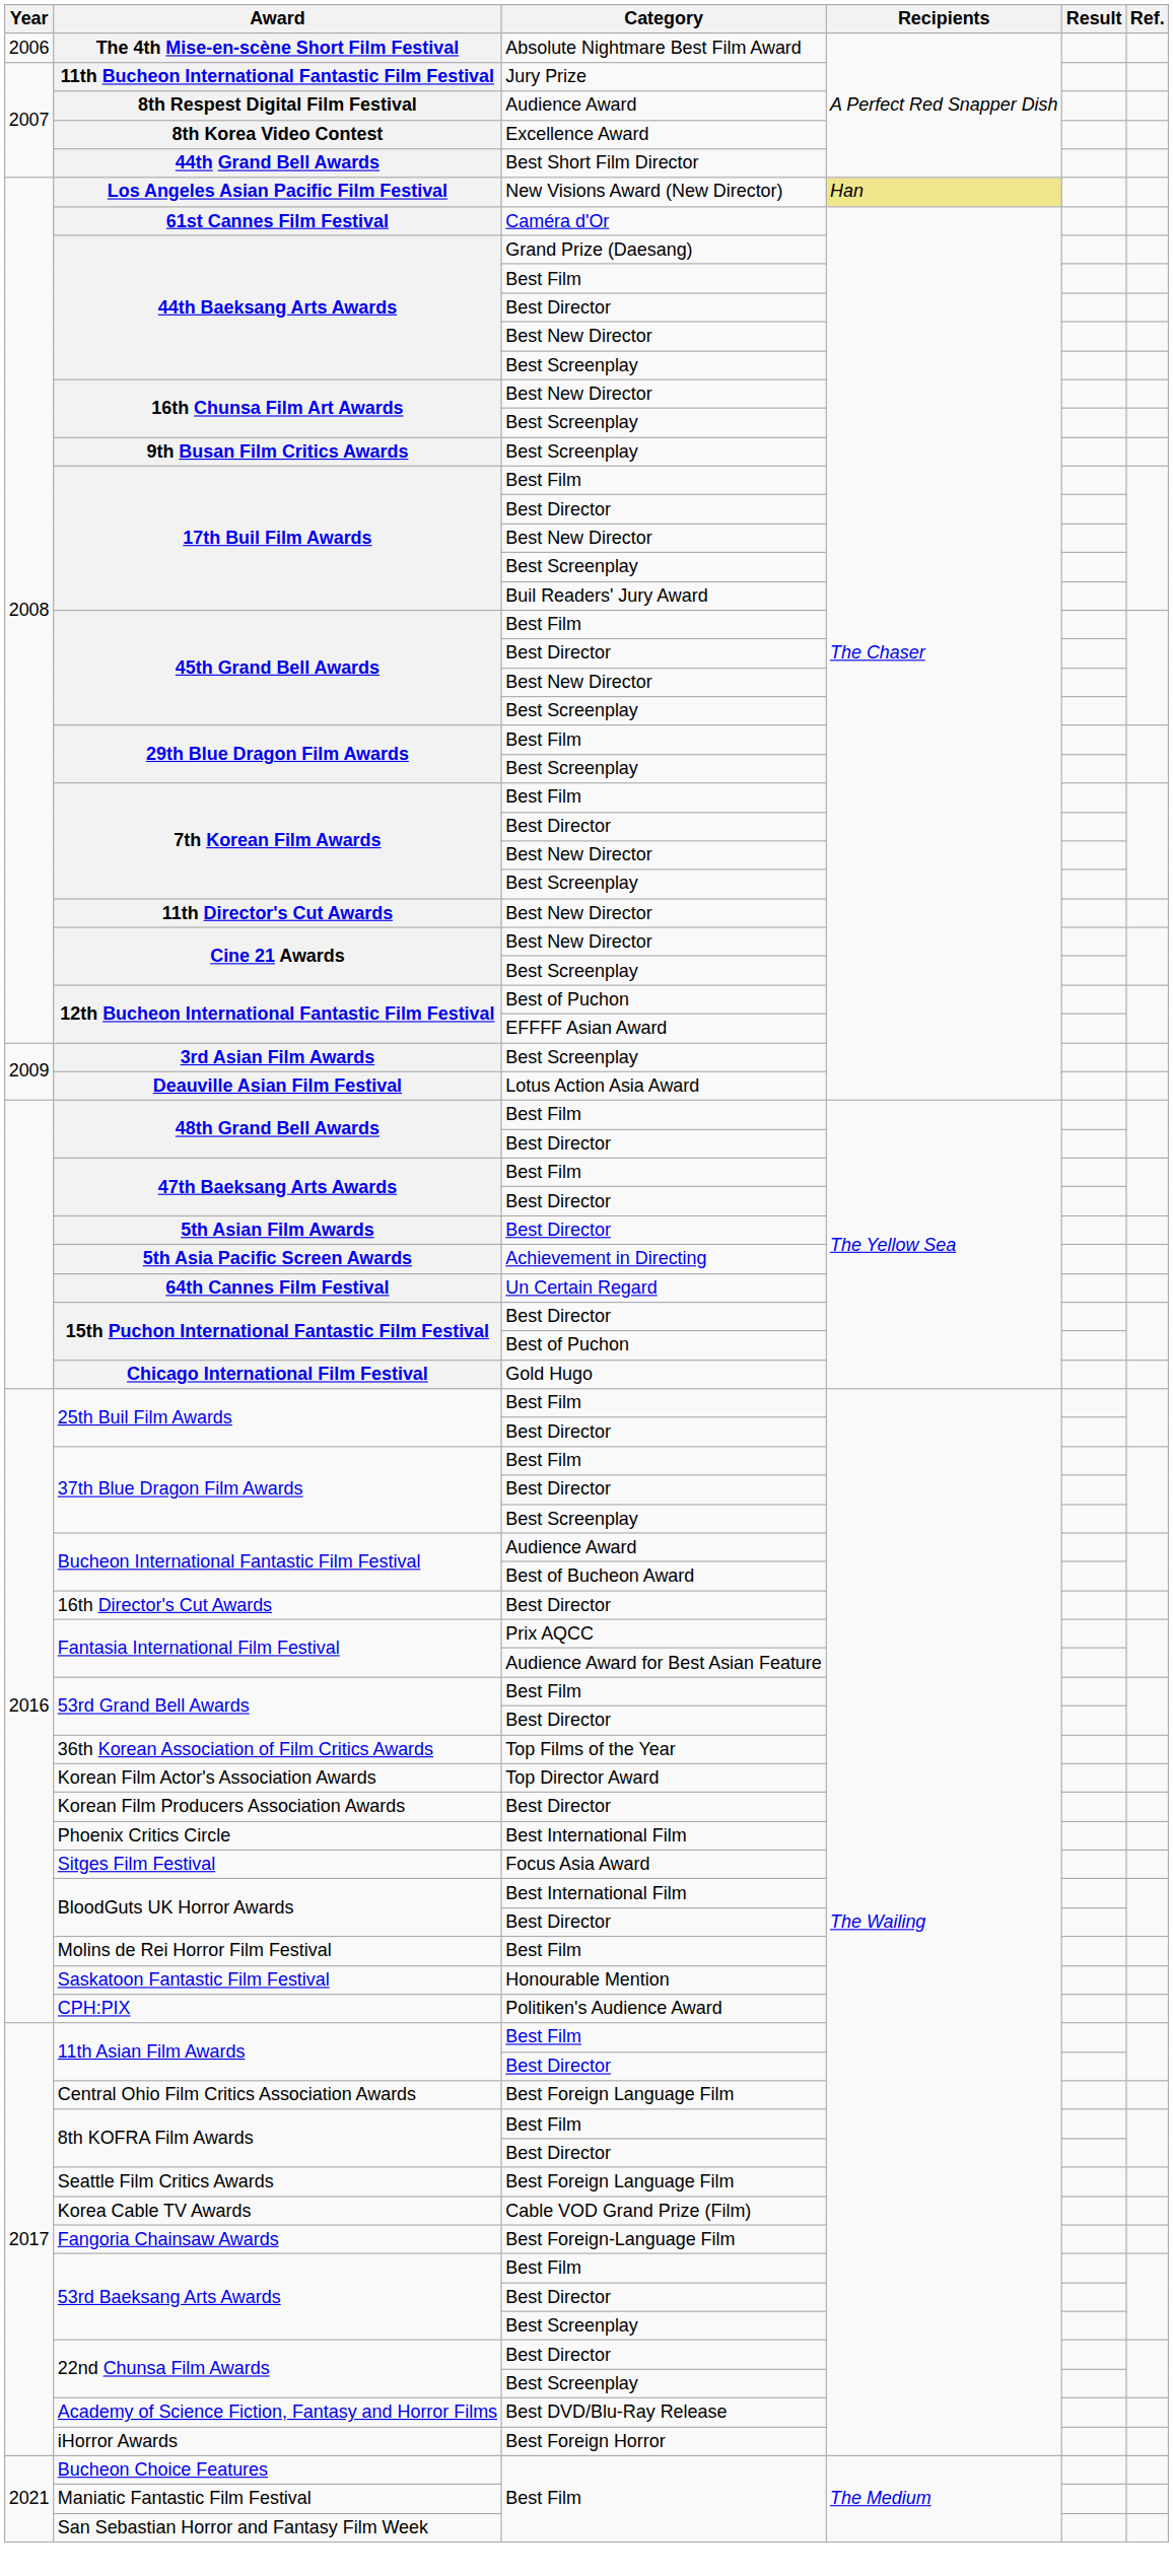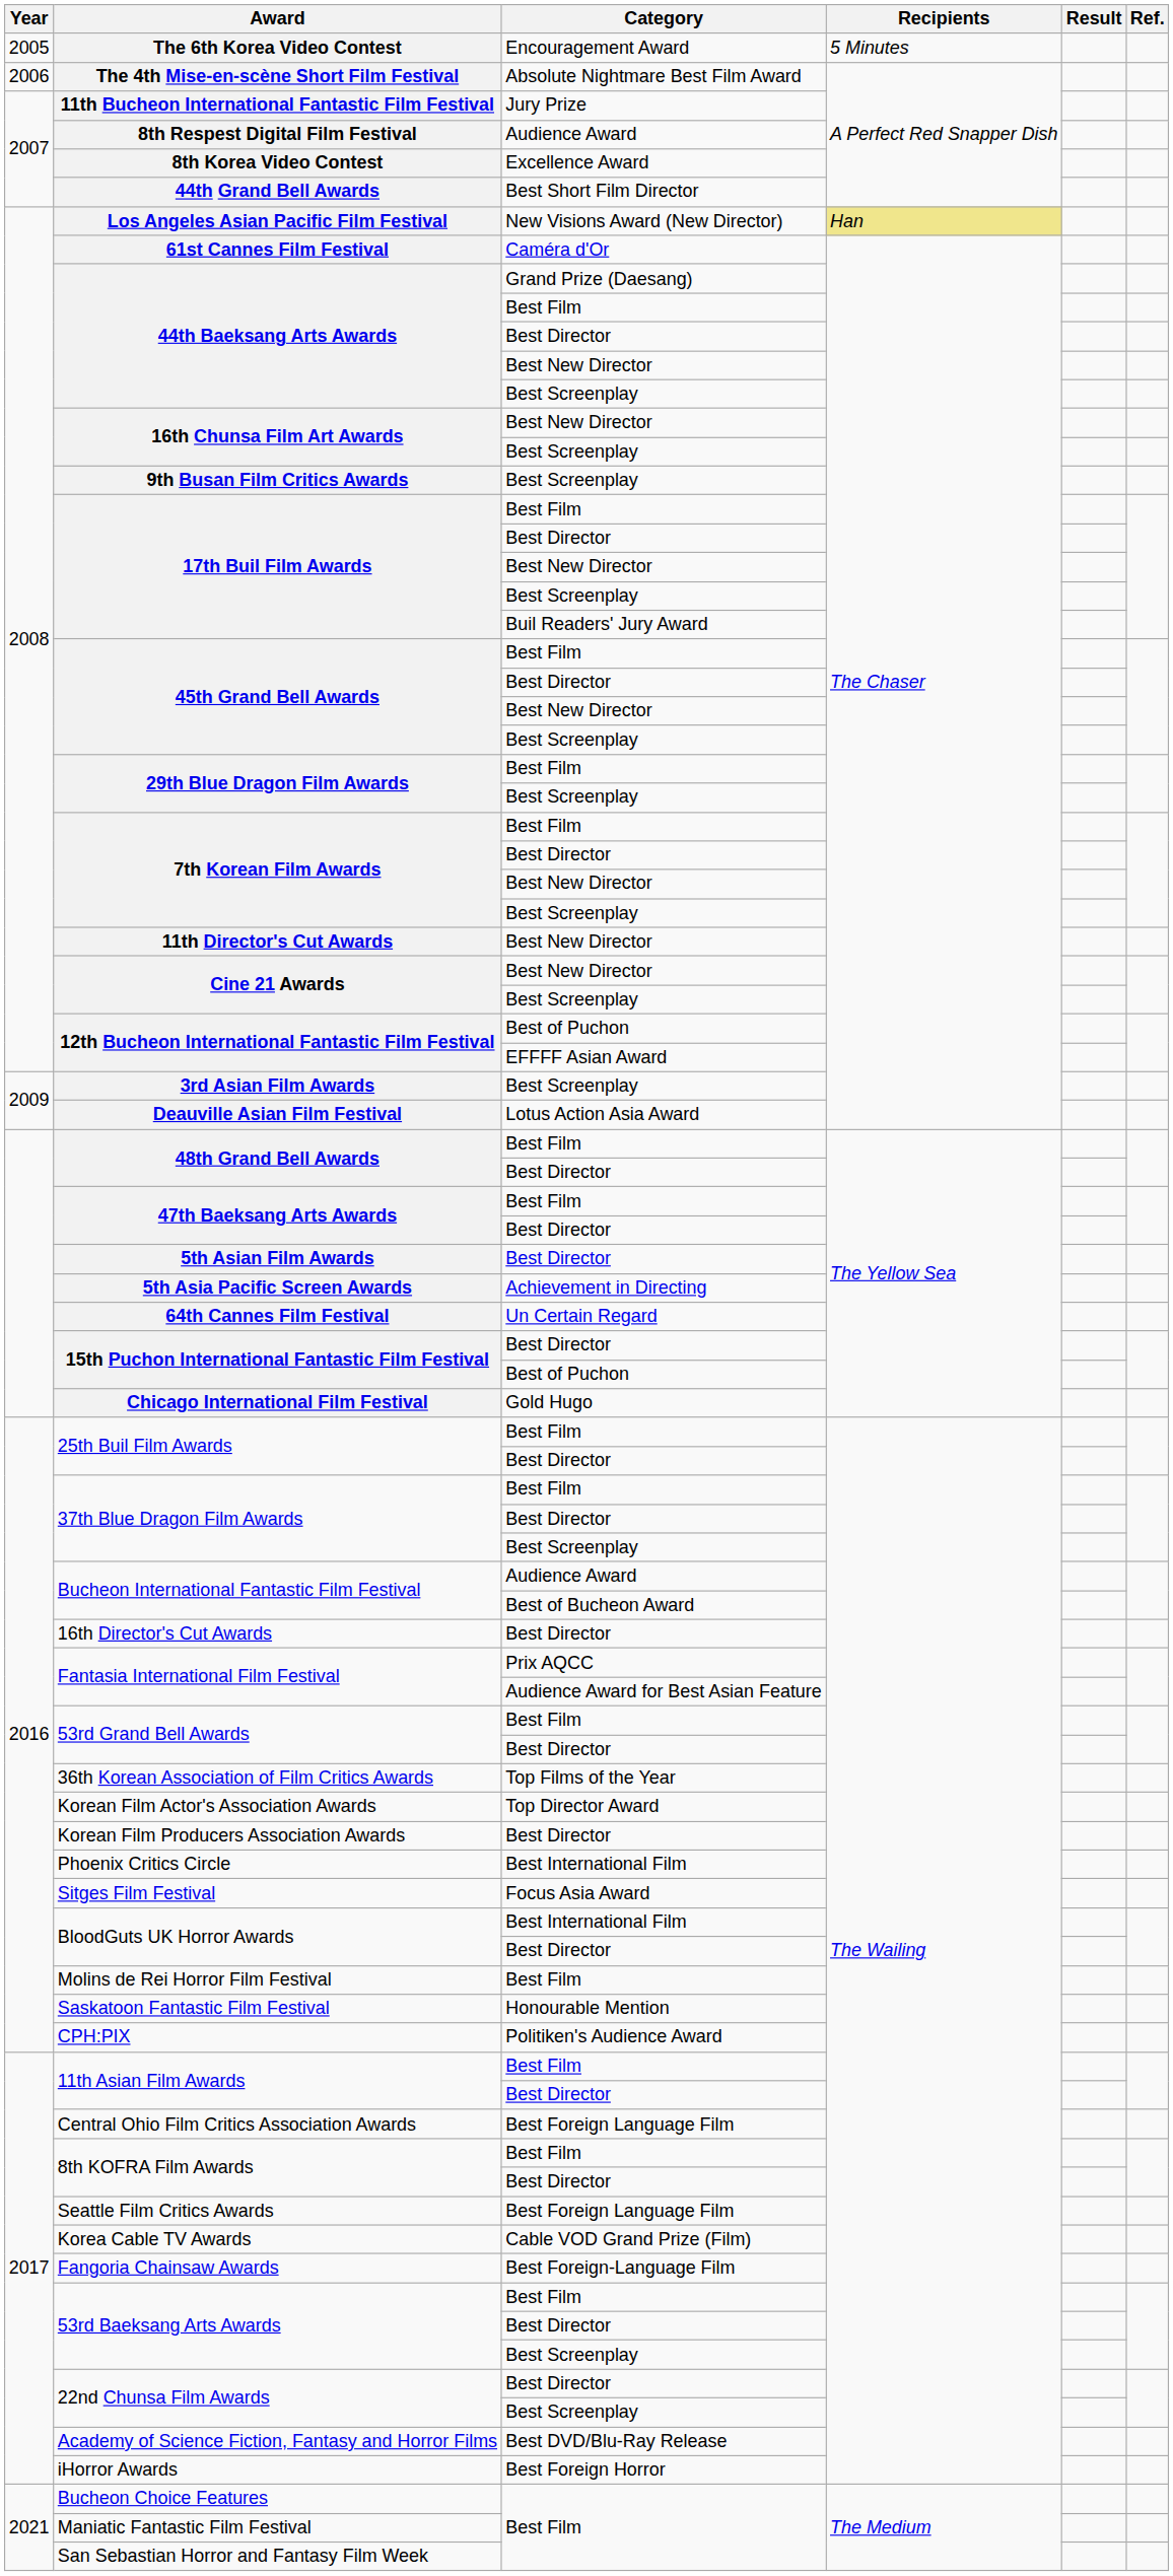 <table class="wikitable plainrowheaders sortable">
 <tr>
 <th>Year</th>
 <th>Award</th>
 <th>Category</th>
 <th>Recipients</th>
 <th>Result</th>
 <th>Ref.</th>
+</tr>
+<tr>
+<td>2005</td>
+<th scope="row">The 6th Korea Video Contest</th>
+<td>Encouragement Award</td>
+<td><em>5 Minutes</em></td>
+<td></td>
+<td></td>
 </tr>
 <tr>
 <td>2006</td>
 <th scope="row">The 4th <a href='#'>Mise-en-scène Short Film Festival</a></th>
 <td>Absolute Nightmare Best Film Award</td>
 <td rowspan="5"><em>A Perfect Red Snapper Dish</em></td>
 <td></td>
 <td></td>
 </tr>
 <tr>
 <td rowspan="4">2007</td>
 <th scope="row">11th <a href='#'>Bucheon International Fantastic Film Festival</a></th>
 <td>Jury Prize</td>
 <td></td>
 <td></td>
 </tr>
 <tr>
 <th scope="row">8th Respest Digital Film Festival</th>
 <td>Audience Award</td>
 <td></td>
 <td></td>
 </tr>
 <tr>
 <th scope="row">8th Korea Video Contest</th>
 <td>Excellence Award</td>
 <td></td>
 <td></td>
 </tr>
 <tr>
 <th scope="row"><a href='#'>44th</a> <a href='#'>Grand Bell Awards</a></th>
 <td>Best Short Film Director</td>
 <td></td>
 <td></td>
 </tr>
 <tr>
 <td rowspan="30" style="text-align:center;">2008</td>
 <th scope="row"><a href='#'>Los Angeles Asian Pacific Film Festival</a></th>
 <td>New Visions Award (New Director)</td>
 <td style="background: khaki;"><em>Han</em></td>
 <td></td>
 <td></td>
 </tr>
 <tr>
 <th scope="row"><a href='#'>61st Cannes Film Festival</a></th>
 <td><a href='#'>Caméra d'Or</a></td>
 <td rowspan="31"><em><a href='#'>The Chaser</a></em></td>
 <td></td>
 <td></td>
 </tr>
 <tr>
 <th rowspan="5" scope="row"><a href='#'>44th Baeksang Arts Awards</a></th>
 <td>Grand Prize (Daesang)</td>
 <td></td>
 <td></td>
 </tr>
 <tr>
 <td>Best Film</td>
 <td></td>
 <td></td>
 </tr>
 <tr>
 <td>Best Director</td>
 <td></td>
 <td></td>
 </tr>
 <tr>
 <td>Best New Director</td>
 <td></td>
 <td></td>
 </tr>
 <tr>
 <td>Best Screenplay</td>
 <td></td>
 <td></td>
 </tr>
 <tr>
 <th rowspan="2" scope="row">16th <a href='#'>Chunsa Film Art Awards</a></th>
 <td>Best New Director</td>
 <td></td>
 <td></td>
 </tr>
 <tr>
 <td>Best Screenplay</td>
 <td></td>
 <td></td>
 </tr>
 <tr>
 <th scope="row">9th <a href='#'>Busan Film Critics Awards</a></th>
 <td>Best Screenplay</td>
 <td></td>
 <td></td>
 </tr>
 <tr>
 <th rowspan="5" scope="row"><a href='#'>17th Buil Film Awards</a></th>
 <td>Best Film</td>
 <td></td>
 <td rowspan="5"></td>
 </tr>
 <tr>
 <td>Best Director</td>
 <td></td>
 </tr>
 <tr>
 <td>Best New Director</td>
 <td></td>
 </tr>
 <tr>
 <td>Best Screenplay</td>
 <td></td>
 </tr>
 <tr>
 <td>Buil Readers' Jury Award</td>
 <td></td>
 </tr>
 <tr>
 <th rowspan="4" scope="row"><a href='#'>45th Grand Bell Awards</a></th>
 <td>Best Film</td>
 <td></td>
 <td rowspan="4"></td>
 </tr>
 <tr>
 <td>Best Director</td>
 <td></td>
 </tr>
 <tr>
 <td>Best New Director</td>
 <td></td>
 </tr>
 <tr>
 <td>Best Screenplay</td>
 <td></td>
 </tr>
 <tr>
 <th rowspan="2" scope="row"><a href='#'>29th Blue Dragon Film Awards</a></th>
 <td>Best Film</td>
 <td></td>
 <td rowspan="2"></td>
 </tr>
 <tr>
 <td>Best Screenplay</td>
 <td></td>
 </tr>
 <tr>
 <th rowspan="4" scope="row">7th <a href='#'>Korean Film Awards</a></th>
 <td>Best Film</td>
 <td></td>
 <td rowspan="4"></td>
 </tr>
 <tr>
 <td>Best Director</td>
 <td></td>
 </tr>
 <tr>
 <td>Best New Director</td>
 <td></td>
 </tr>
 <tr>
 <td>Best Screenplay</td>
 <td></td>
 </tr>
 <tr>
 <th scope="row">11th <a href='#'>Director's Cut Awards</a></th>
 <td>Best New Director</td>
 <td></td>
 <td></td>
 </tr>
 <tr>
 <th rowspan="2" scope="row"><a href='#'>Cine 21</a> Awards</th>
 <td>Best New Director</td>
 <td></td>
 <td rowspan="2"></td>
 </tr>
 <tr>
 <td>Best Screenplay</td>
 <td></td>
 </tr>
 <tr>
 <th rowspan="2" scope="row">12th <a href='#'>Bucheon International Fantastic Film Festival</a></th>
 <td>Best of Puchon</td>
 <td></td>
 <td rowspan="2"></td>
 </tr>
 <tr>
 <td>EFFFF Asian Award</td>
 <td></td>
 </tr>
 <tr>
 <td rowspan="2">2009</td>
 <th scope="row"><a href='#'>3rd Asian Film Awards</a></th>
 <td>Best Screenplay</td>
 <td></td>
 <td></td>
 </tr>
 <tr>
 <th scope="row"><a href='#'>Deauville Asian Film Festival</a></th>
 <td>Lotus Action Asia Award</td>
 <td></td>
 <td></td>
 </tr>
 <tr>
 <td rowspan="10"></td>
 <th rowspan="2" scope="row"><a href='#'>48th Grand Bell Awards</a></th>
 <td>Best Film</td>
 <td rowspan="10"><em><a href='#'>The Yellow Sea</a></em></td>
 <td></td>
 <td rowspan="2"></td>
 </tr>
 <tr>
 <td>Best Director</td>
 <td></td>
 </tr>
 <tr>
 <th rowspan="2" scope="row"><a href='#'>47th Baeksang Arts Awards</a></th>
 <td>Best Film</td>
 <td></td>
 <td rowspan="2"></td>
 </tr>
 <tr>
 <td>Best Director</td>
 <td></td>
 </tr>
 <tr>
 <th scope="row"><a href='#'>5th Asian Film Awards</a></th>
 <td><a href='#'>Best Director</a></td>
 <td></td>
 <td></td>
 </tr>
 <tr>
 <th scope="row"><a href='#'>5th Asia Pacific Screen Awards</a></th>
 <td><a href='#'>Achievement in Directing</a></td>
 <td></td>
 <td></td>
 </tr>
 <tr>
 <th scope="row"><a href='#'>64th Cannes Film Festival</a></th>
 <td><a href='#'>Un Certain Regard</a></td>
 <td></td>
 <td></td>
 </tr>
 <tr>
 <th rowspan="2" scope="row">15th <a href='#'>Puchon International Fantastic Film Festival</a></th>
 <td>Best Director</td>
 <td></td>
 <td rowspan="2"></td>
 </tr>
 <tr>
 <td>Best of Puchon</td>
 <td></td>
 </tr>
 <tr>
 <th scope="row"><a href='#'>Chicago International Film Festival</a></th>
 <td>Gold Hugo</td>
 <td></td>
 <td></td>
 </tr>
 <tr>
 <td rowspan="22">2016</td>
 <td rowspan="2"><a href='#'>25th Buil Film Awards</a></td>
 <td>Best Film</td>
 <td rowspan="37"><em><a href='#'>The Wailing</a></em></td>
 <td></td>
 <td rowspan="2"></td>
 </tr>
 <tr>
 <td>Best Director</td>
 <td></td>
 </tr>
 <tr>
 <td rowspan="3"><a href='#'>37th Blue Dragon Film Awards</a></td>
 <td>Best Film</td>
 <td></td>
 <td rowspan="3"></td>
 </tr>
 <tr>
 <td>Best Director</td>
 <td></td>
 </tr>
 <tr>
 <td>Best Screenplay</td>
 <td></td>
 </tr>
 <tr>
 <td rowspan="2"><a href='#'>Bucheon International Fantastic Film Festival</a></td>
 <td>Audience Award</td>
 <td></td>
 <td rowspan="2"></td>
 </tr>
 <tr>
 <td>Best of Bucheon Award</td>
 <td></td>
 </tr>
 <tr>
 <td>16th <a href='#'>Director's Cut Awards</a></td>
 <td>Best Director</td>
 <td></td>
 <td></td>
 </tr>
 <tr>
 <td rowspan=2><a href='#'>Fantasia International Film Festival</a></td>
 <td>Prix AQCC</td>
 <td></td>
 <td rowspan="2"></td>
 </tr>
 <tr>
 <td>Audience Award for Best Asian Feature</td>
 <td></td>
 </tr>
 <tr>
 <td rowspan="2"><a href='#'>53rd Grand Bell Awards</a></td>
 <td>Best Film</td>
 <td></td>
 <td rowspan="2"></td>
 </tr>
 <tr>
 <td>Best Director</td>
 <td></td>
 </tr>
 <tr>
 <td rowspan="1">36th  <a href='#'>Korean Association of Film Critics Awards</a></td>
 <td>Top Films of the Year</td>
 <td></td>
 <td></td>
 </tr>
 <tr>
 <td>Korean Film Actor's Association Awards</td>
 <td>Top Director Award</td>
 <td></td>
 <td></td>
 </tr>
 <tr>
 <td>Korean Film Producers Association Awards</td>
 <td>Best Director</td>
 <td></td>
 <td></td>
 </tr>
 <tr>
 <td rowspan="1">Phoenix Critics Circle</td>
 <td>Best International Film</td>
 <td></td>
 <td></td>
 </tr>
 <tr>
 <td><a href='#'>Sitges Film Festival</a></td>
 <td>Focus Asia Award</td>
 <td></td>
 <td></td>
 </tr>
 <tr>
 <td rowspan="2">BloodGuts UK Horror Awards</td>
 <td>Best International Film</td>
 <td></td>
 <td rowspan="2"></td>
 </tr>
 <tr>
 <td>Best Director</td>
 <td></td>
 </tr>
 <tr>
 <td>Molins de Rei Horror Film Festival</td>
 <td>Best Film</td>
 <td></td>
 <td></td>
 </tr>
 <tr>
 <td><a href='#'>Saskatoon Fantastic Film Festival</a></td>
 <td>Honourable Mention</td>
 <td></td>
 <td></td>
 </tr>
 <tr>
 <td><a href='#'>CPH:PIX</a></td>
 <td>Politiken's Audience Award</td>
 <td></td>
 <td></td>
 </tr>
 <tr>
 <td rowspan="15">2017</td>
 <td rowspan="2"><a href='#'>11th Asian Film Awards</a></td>
 <td><a href='#'>Best Film</a></td>
 <td></td>
 <td rowspan="2"></td>
 </tr>
 <tr>
 <td><a href='#'>Best Director</a></td>
 <td></td>
 </tr>
 <tr>
 <td rowspan="1">Central Ohio Film Critics Association Awards</td>
 <td>Best Foreign Language Film</td>
 <td></td>
 <td></td>
 </tr>
 <tr>
 <td rowspan="2">8th KOFRA Film Awards</td>
 <td>Best Film</td>
 <td></td>
 <td rowspan="2"></td>
 </tr>
 <tr>
 <td>Best Director</td>
 <td></td>
 </tr>
 <tr>
 <td rowspan="1">Seattle Film Critics Awards</td>
 <td>Best Foreign Language Film</td>
 <td></td>
 <td></td>
 </tr>
 <tr>
 <td>Korea Cable TV Awards</td>
 <td>Cable VOD Grand Prize (Film)</td>
 <td></td>
 <td></td>
 </tr>
 <tr>
 <td><a href='#'>Fangoria Chainsaw Awards</a></td>
 <td>Best Foreign-Language Film</td>
 <td></td>
 <td></td>
 </tr>
 <tr>
 <td rowspan="3"><a href='#'>53rd Baeksang Arts Awards</a></td>
 <td>Best Film</td>
 <td></td>
 <td rowspan="3"></td>
 </tr>
 <tr>
 <td>Best Director</td>
 <td></td>
 </tr>
 <tr>
 <td>Best Screenplay</td>
 <td></td>
 </tr>
 <tr>
 <td rowspan="2">22nd <a href='#'>Chunsa Film Awards</a></td>
 <td>Best Director</td>
 <td></td>
 <td rowspan="2"></td>
 </tr>
 <tr>
 <td>Best Screenplay</td>
 <td></td>
 </tr>
 <tr>
 <td><a href='#'>Academy of Science Fiction, Fantasy and Horror Films</a></td>
 <td>Best DVD/Blu-Ray Release</td>
 <td></td>
 <td></td>
 </tr>
 <tr>
 <td>iHorror Awards</td>
 <td>Best Foreign Horror</td>
 <td></td>
 <td></td>
 </tr>
 <tr>
 <td rowspan="3">2021</td>
 <td><a href='#'>Bucheon Choice Features</a></td>
 <td rowspan="3">Best Film</td>
 <td rowspan="3"><em><a href='#'>The Medium</a></em></td>
 <td></td>
 <td></td>
 </tr>
 <tr>
 <td>Maniatic Fantastic Film Festival</td>
 <td></td>
 <td></td>
 </tr>
 <tr>
 <td>San Sebastian Horror and Fantasy Film Week</td>
 <td></td>
 <td></td>
 </tr>
 </table>
